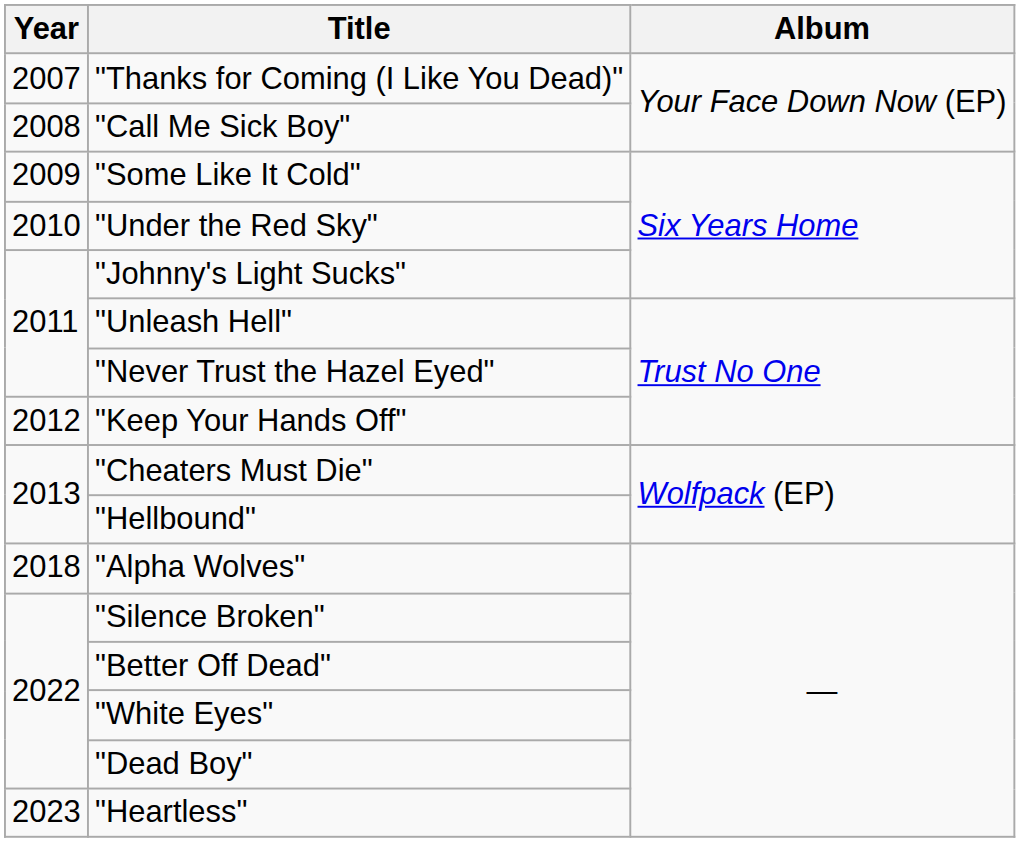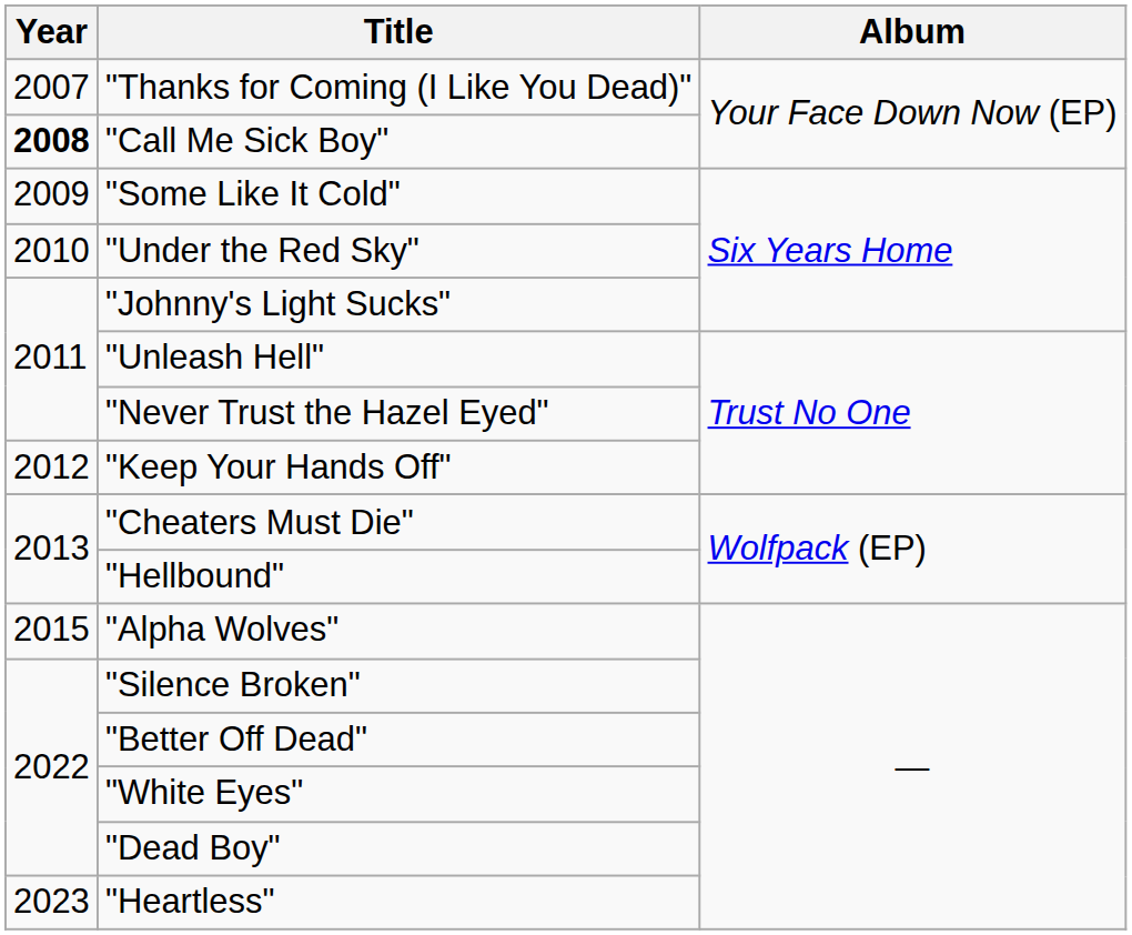 <table class="wikitable">
 <tr>
 <th>Year</th>
 <th>Title</th>
 <th>Album</th>
 </tr>
 <tr>
 <td>2007</td>
 <td>"Thanks for Coming (I Like You Dead)"</td>
 <td rowspan="2"><em>Your Face Down Now</em> (EP)</td>
 </tr>
 <tr>
-<td>2008</td>
+<td><strong>2008</strong></td>
 <td>"Call Me Sick Boy"</td>
 </tr>
 <tr>
 <td>2009</td>
 <td>"Some Like It Cold"</td>
 <td rowspan="3"><em><a href='#'>Six Years Home</a></em></td>
 </tr>
 <tr>
 <td>2010</td>
 <td>"Under the Red Sky"</td>
 </tr>
 <tr>
 <td rowspan="3">2011</td>
 <td>"Johnny's Light Sucks"</td>
 </tr>
 <tr>
 <td>"Unleash Hell"</td>
 <td rowspan="3"><em><a href='#'>Trust No One</a></em></td>
 </tr>
 <tr>
 <td>"Never Trust the Hazel Eyed"</td>
 </tr>
 <tr>
 <td>2012</td>
 <td>"Keep Your Hands Off"</td>
 </tr>
 <tr>
 <td rowspan="2">2013</td>
 <td>"Cheaters Must Die"</td>
 <td rowspan="2"><em><a href='#'>Wolfpack</a></em> (EP)</td>
 </tr>
 <tr>
 <td>"Hellbound"</td>
 </tr>
 <tr>
-<td>2018</td>
+<td>2015</td>
 <td>"Alpha Wolves"</td>
 <td rowspan="6" align="center">—</td>
 </tr>
 <tr>
 <td rowspan="4">2022</td>
 <td>"Silence Broken"</td>
 </tr>
 <tr>
 <td>"Better Off Dead"</td>
 </tr>
 <tr>
 <td>"White Eyes"</td>
 </tr>
 <tr>
 <td>"Dead Boy"</td>
 </tr>
 <tr>
 <td>2023</td>
 <td>"Heartless"</td>
 </tr>
 </table>
